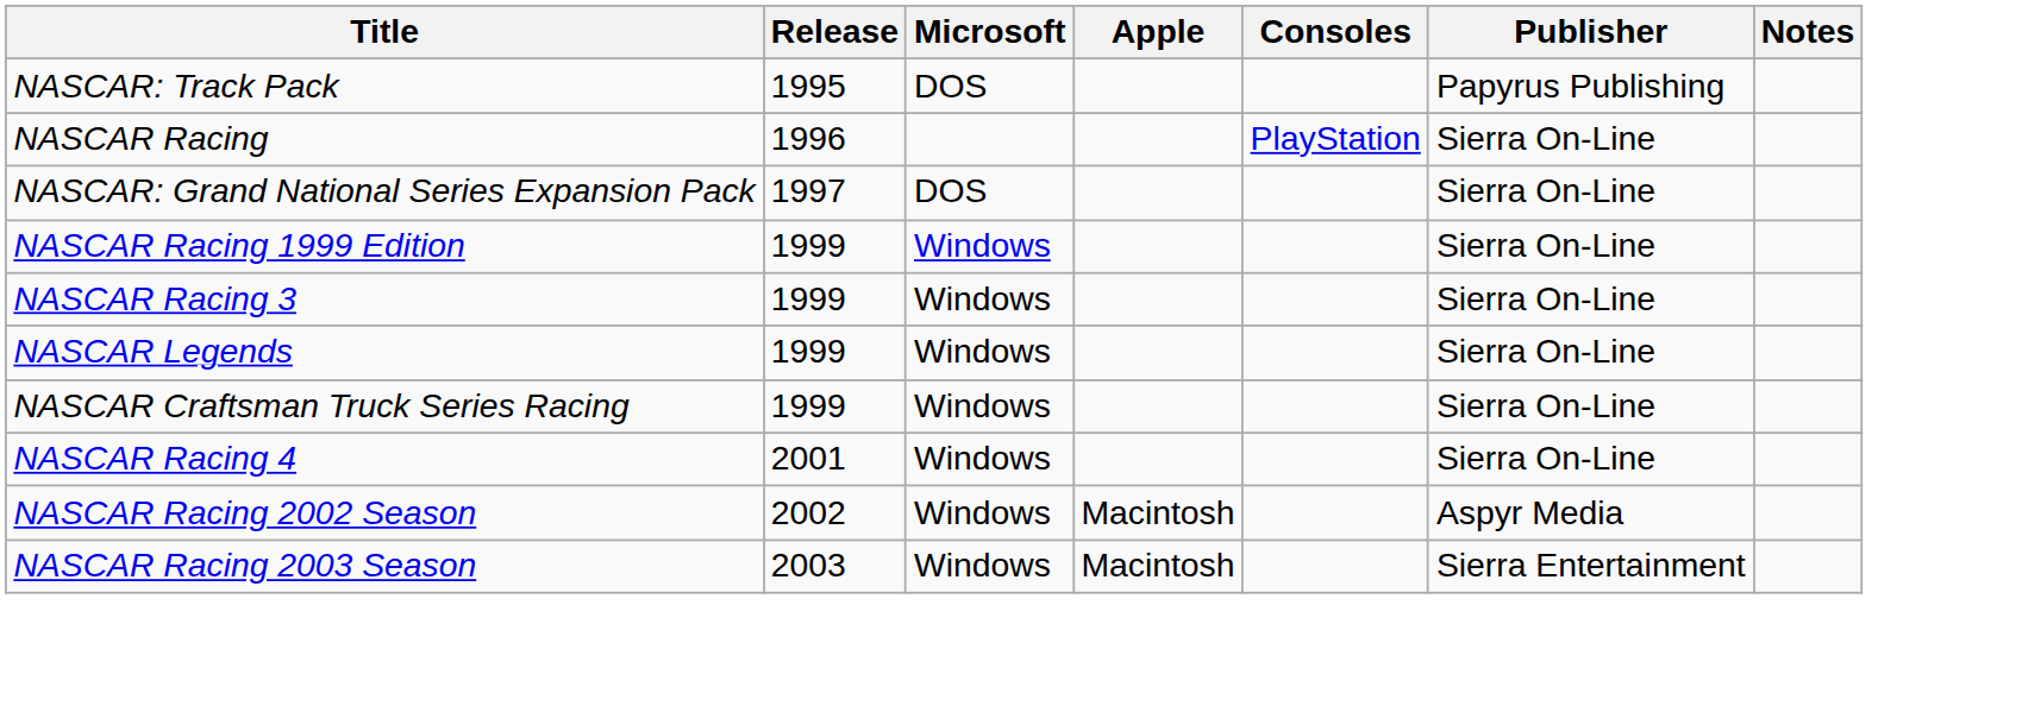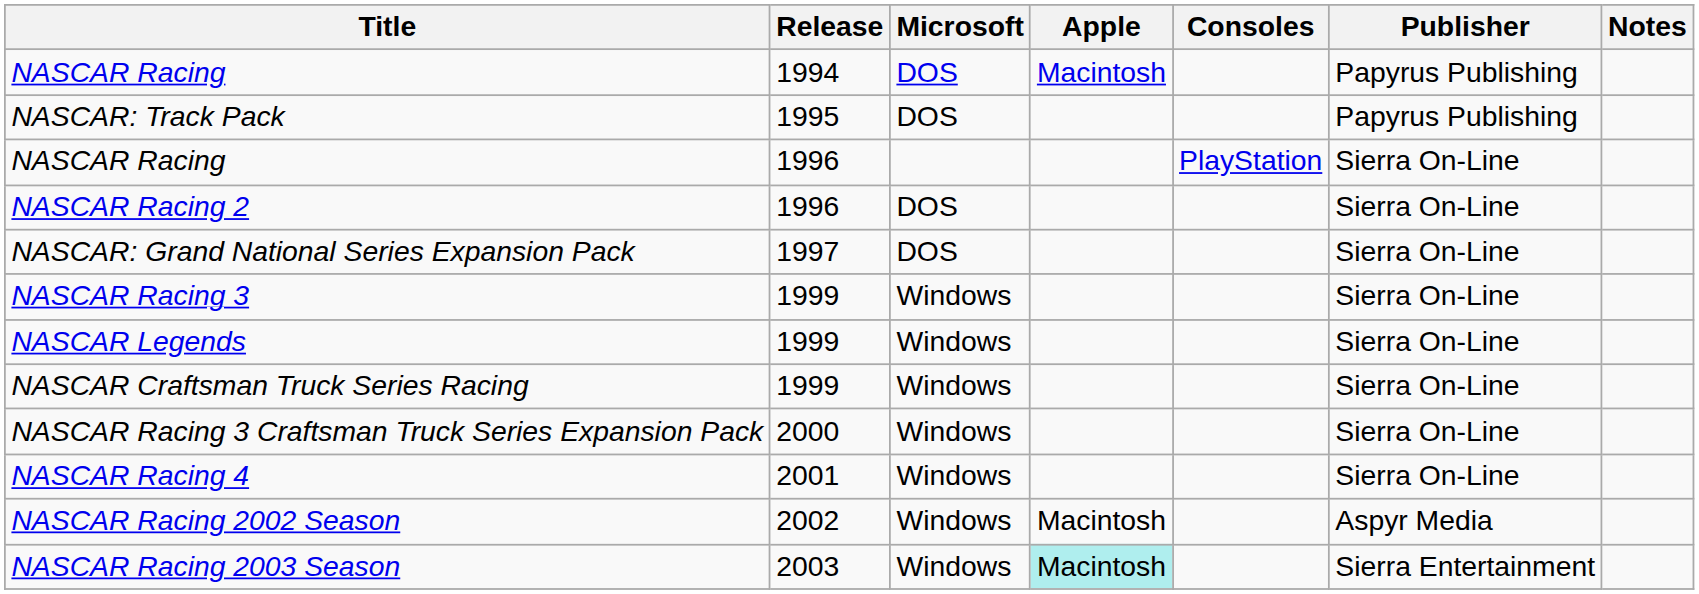 <table class="wikitable sortable" border="1">
 <tr>
 <th scope="col">Title</th>
 <th scope="col">Release</th>
 <th scope="col">Microsoft</th>
 <th scope="col">Apple</th>
 <th scope="col">Consoles</th>
 <th scope="col">Publisher</th>
 <th scope="col" class="unsortable">Notes</th>
+</tr>
+<tr>
+<td><em><a href='#'>NASCAR Racing</a></em></td>
+<td>1994</td>
+<td><a href='#'>DOS</a></td>
+<td><a href='#'>Macintosh</a></td>
+<td></td>
+<td>Papyrus Publishing</td>
+<td></td>
 </tr>
 <tr>
 <td><em>NASCAR: Track Pack</em></td>
 <td>1995</td>
 <td>DOS</td>
 <td></td>
 <td></td>
 <td>Papyrus Publishing</td>
 <td></td>
 </tr>
 <tr>
 <td><em>NASCAR Racing</em></td>
 <td>1996</td>
 <td></td>
 <td></td>
 <td><a href='#'>PlayStation</a></td>
 <td>Sierra On-Line</td>
 <td></td>
 </tr>
 <tr>
-<td><em>NASCAR: Grand National Series Expansion Pack</em></td>
-<td>1997</td>
+<td><em><a href='#'>NASCAR Racing 2</a></em></td>
+<td>1996</td>
 <td>DOS</td>
 <td></td>
 <td></td>
 <td>Sierra On-Line</td>
 <td></td>
 </tr>
 <tr>
-<td><em><a href='#'>NASCAR Racing 1999 Edition</a></em></td>
-<td>1999</td>
-<td><a href='#'>Windows</a></td>
+<td><em>NASCAR: Grand National Series Expansion Pack</em></td>
+<td>1997</td>
+<td>DOS</td>
 <td></td>
 <td></td>
 <td>Sierra On-Line</td>
 <td></td>
 </tr>
 <tr>
 <td><em><a href='#'>NASCAR Racing 3</a></em></td>
 <td>1999</td>
 <td>Windows</td>
 <td></td>
 <td></td>
 <td>Sierra On-Line</td>
 <td></td>
 </tr>
 <tr>
 <td><em><a href='#'>NASCAR Legends</a></em></td>
 <td>1999</td>
 <td>Windows</td>
 <td></td>
 <td></td>
 <td>Sierra On-Line</td>
 <td></td>
 </tr>
 <tr>
 <td><em>NASCAR Craftsman Truck Series Racing</em></td>
 <td>1999</td>
 <td>Windows</td>
 <td></td>
 <td></td>
 <td>Sierra On-Line</td>
 <td></td>
 </tr>
 <tr>
+<td><em>NASCAR Racing 3 Craftsman Truck Series Expansion Pack</em></td>
+<td>2000</td>
+<td>Windows</td>
+<td></td>
+<td></td>
+<td>Sierra On-Line</td>
+<td></td>
+</tr>
+<tr>
 <td><em><a href='#'>NASCAR Racing 4</a></em></td>
 <td>2001</td>
 <td>Windows</td>
 <td></td>
 <td></td>
 <td>Sierra On-Line</td>
 <td></td>
 </tr>
 <tr>
 <td><em><a href='#'>NASCAR Racing 2002 Season</a></em></td>
 <td>2002</td>
 <td>Windows</td>
 <td>Macintosh</td>
 <td></td>
 <td>Aspyr Media</td>
 <td></td>
 </tr>
 <tr>
 <td><em><a href='#'>NASCAR Racing 2003 Season</a></em></td>
 <td>2003</td>
 <td>Windows</td>
-<td>Macintosh</td>
+<td style="background: paleturquoise;">Macintosh</td>
 <td></td>
 <td>Sierra Entertainment</td>
 <td></td>
 </tr>
 </table>
